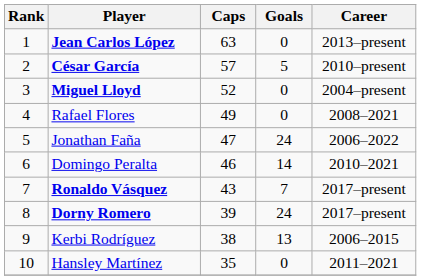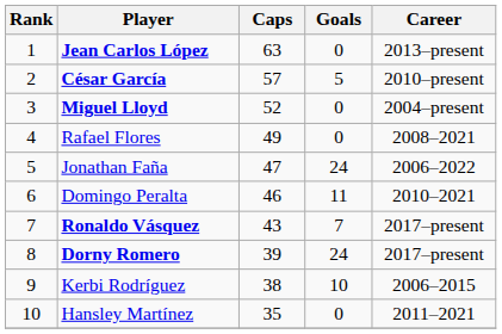 <table class="wikitable sortable" style="text-align:center;">
 <tr>
 <th width=30px>Rank</th>
 <th style="width:150px;">Player</th>
 <th width=50px>Caps</th>
 <th width=50px>Goals</th>
 <th style="width:100px;">Career</th>
 </tr>
 <tr>
 <td>1</td>
 <td style="text-align: left;"><strong><a href='#'>Jean Carlos López</a></strong></td>
 <td>63</td>
 <td>0</td>
 <td>2013–present</td>
 </tr>
 <tr>
 <td>2</td>
 <td style="text-align: left;"><strong><a href='#'>César García</a></strong></td>
 <td>57</td>
 <td>5</td>
 <td>2010–present</td>
 </tr>
 <tr>
 <td>3</td>
 <td style="text-align: left;"><strong><a href='#'>Miguel Lloyd</a></strong></td>
 <td>52</td>
 <td>0</td>
 <td>2004–present</td>
 </tr>
 <tr>
 <td>4</td>
 <td style="text-align: left;"><a href='#'>Rafael Flores</a></td>
 <td>49</td>
 <td>0</td>
 <td>2008–2021</td>
 </tr>
 <tr>
 <td>5</td>
 <td style="text-align: left;"><a href='#'>Jonathan Faña</a></td>
 <td>47</td>
 <td>24</td>
 <td>2006–2022</td>
 </tr>
 <tr>
 <td>6</td>
 <td style="text-align: left;"><a href='#'>Domingo Peralta</a></td>
 <td>46</td>
-<td>14</td>
+<td>11</td>
 <td>2010–2021</td>
 </tr>
 <tr>
 <td>7</td>
 <td style="text-align: left;"><strong><a href='#'>Ronaldo Vásquez</a></strong></td>
 <td>43</td>
 <td>7</td>
 <td>2017–present</td>
 </tr>
 <tr>
 <td>8</td>
 <td style="text-align: left;"><strong><a href='#'>Dorny Romero</a></strong></td>
 <td>39</td>
 <td>24</td>
 <td>2017–present</td>
 </tr>
 <tr>
 <td>9</td>
 <td style="text-align: left;"><a href='#'>Kerbi Rodríguez</a></td>
 <td>38</td>
-<td>13</td>
+<td>10</td>
 <td>2006–2015</td>
 </tr>
 <tr>
 <td>10</td>
 <td style="text-align: left;"><a href='#'>Hansley Martínez</a></td>
 <td>35</td>
 <td>0</td>
 <td>2011–2021</td>
 </tr>
 <tr>
 </tr>
 </table>
